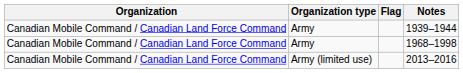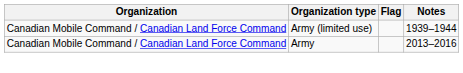 <table class="wikitable">
 <tr>
 <th>Organization</th>
 <th>Organization type</th>
 <th>Flag</th>
 <th>Notes</th>
 </tr>
 <tr>
 <td>Canadian Mobile Command / <a href='#'>Canadian Land Force Command</a></td>
-<td>Army</td>
+<td>Army (limited use)</td>
 <td></td>
 <td>1939–1944</td>
 </tr>
 <tr>
 <td>Canadian Mobile Command / <a href='#'>Canadian Land Force Command</a></td>
 <td>Army</td>
 <td></td>
-<td>1968–1998</td>
-</tr>
-<tr>
-<td>Canadian Mobile Command / <a href='#'>Canadian Land Force Command</a></td>
-<td>Army (limited use)</td>
-<td></td>
 <td>2013–2016</td>
 </tr>
 </table>
